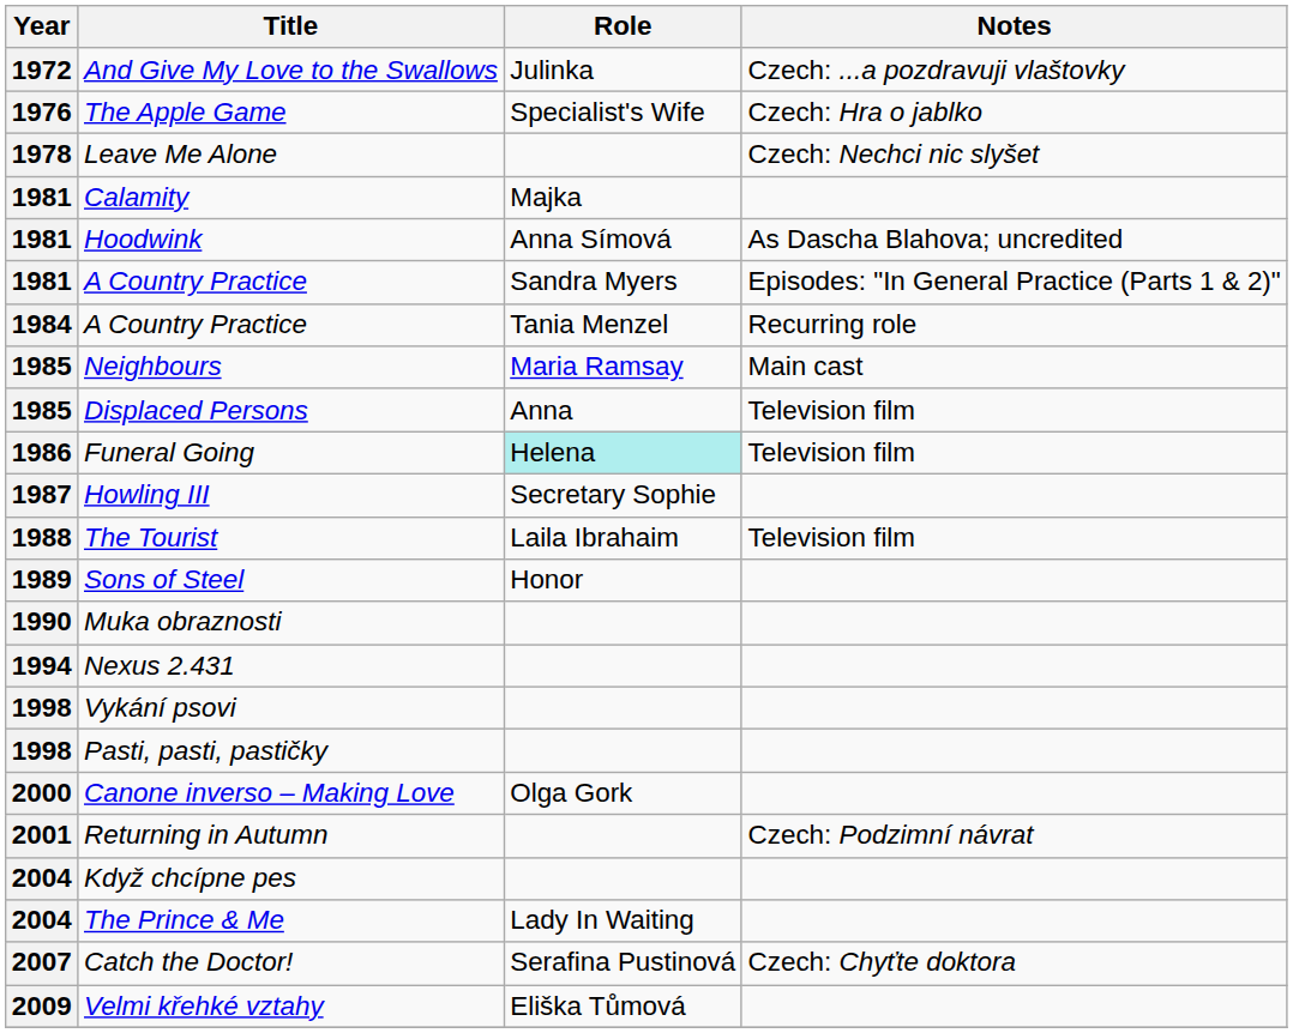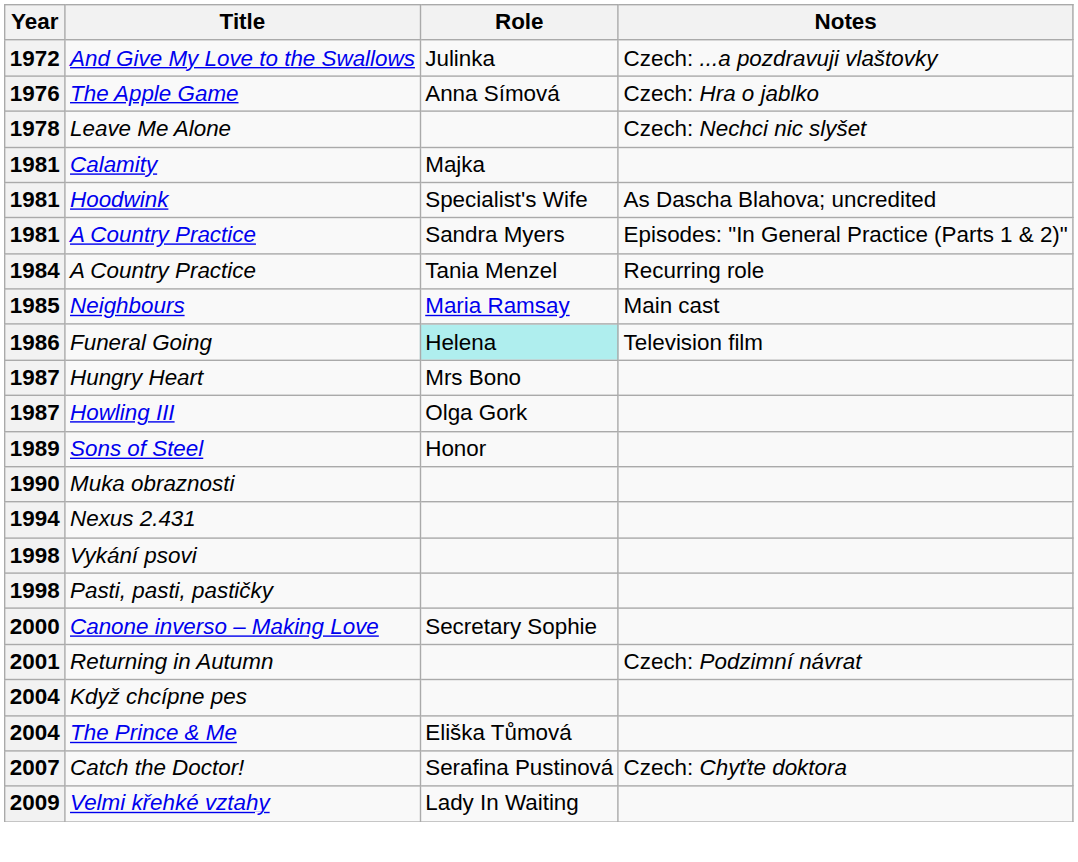 <table class="wikitable plainrowheaders sortable">
 <tr>
 <th scope="col">Year</th>
 <th scope="col">Title</th>
 <th scope="col">Role</th>
 <th scope="col" class="unsortable">Notes</th>
 </tr>
 <tr>
 <th scope="row">1972</th>
 <td><em><a href='#'>And Give My Love to the Swallows</a></em></td>
 <td>Julinka</td>
 <td>Czech: <em>...a pozdravuji vlaštovky</em></td>
 </tr>
 <tr>
 <th scope="row">1976</th>
 <td><em><a href='#'>The Apple Game</a></em></td>
-<td>Specialist's Wife</td>
+<td>Anna Símová</td>
 <td>Czech: <em>Hra o jablko</em></td>
 </tr>
 <tr>
 <th scope="row">1978</th>
 <td><em>Leave Me Alone</em></td>
 <td></td>
 <td>Czech: <em>Nechci nic slyšet</em></td>
 </tr>
 <tr>
 <th scope="row">1981</th>
 <td><em><a href='#'>Calamity</a></em></td>
 <td>Majka</td>
 <td></td>
 </tr>
 <tr>
 <th scope="row">1981</th>
 <td><em><a href='#'>Hoodwink</a></em></td>
-<td>Anna Símová</td>
+<td>Specialist's Wife</td>
 <td>As Dascha Blahova; uncredited</td>
 </tr>
 <tr>
 <th scope="row">1981</th>
 <td><em><a href='#'>A Country Practice</a></em></td>
 <td>Sandra Myers</td>
 <td>Episodes: "In General Practice (Parts 1 & 2)"</td>
 </tr>
 <tr>
 <th scope="row">1984</th>
 <td><em>A Country Practice</em></td>
 <td>Tania Menzel</td>
 <td>Recurring role</td>
 </tr>
 <tr>
 <th scope="row">1985</th>
 <td><em><a href='#'>Neighbours</a></em></td>
 <td><a href='#'>Maria Ramsay</a></td>
 <td>Main cast</td>
 </tr>
 <tr>
-<th scope="row">1985</th>
-<td><em><a href='#'>Displaced Persons</a></em></td>
-<td>Anna</td>
-<td>Television film</td>
-</tr>
-<tr>
 <th scope="row">1986</th>
 <td><em>Funeral Going</em></td>
 <td style="background: paleturquoise;">Helena</td>
 <td>Television film</td>
 </tr>
 <tr>
 <th scope="row">1987</th>
-<td><em><a href='#'>Howling III</a></em></td>
-<td>Secretary Sophie</td>
+<td><em>Hungry Heart</em></td>
+<td>Mrs Bono</td>
 <td></td>
 </tr>
 <tr>
-<th scope="row">1988</th>
-<td><em><a href='#'>The Tourist</a></em></td>
-<td>Laila Ibrahaim</td>
-<td>Television film</td>
+<th scope="row">1987</th>
+<td><em><a href='#'>Howling III</a></em></td>
+<td>Olga Gork</td>
+<td></td>
 </tr>
 <tr>
 <th scope="row">1989</th>
 <td><em><a href='#'>Sons of Steel</a></em></td>
 <td>Honor</td>
 <td></td>
 </tr>
 <tr>
 <th scope="row">1990</th>
 <td><em>Muka obraznosti</em></td>
 <td></td>
 <td></td>
 </tr>
 <tr>
 <th scope="row">1994</th>
 <td><em>Nexus 2.431</em></td>
 <td></td>
 <td></td>
 </tr>
 <tr>
 <th scope="row">1998</th>
 <td><em>Vykání psovi</em></td>
 <td></td>
 <td></td>
 </tr>
 <tr>
 <th scope="row">1998</th>
 <td><em>Pasti, pasti, pastičky</em></td>
 <td></td>
 <td></td>
 </tr>
 <tr>
 <th scope="row">2000</th>
 <td><em><a href='#'>Canone inverso – Making Love</a></em></td>
-<td>Olga Gork</td>
+<td>Secretary Sophie</td>
 <td></td>
 </tr>
 <tr>
 <th scope="row">2001</th>
 <td><em>Returning in Autumn</em></td>
 <td></td>
 <td>Czech: <em>Podzimní návrat</em></td>
 </tr>
 <tr>
 <th scope="row">2004</th>
 <td><em>Když chcípne pes</em></td>
 <td></td>
 <td></td>
 </tr>
 <tr>
 <th scope="row">2004</th>
 <td><em><a href='#'>The Prince & Me</a></em></td>
-<td>Lady In Waiting</td>
+<td>Eliška Tůmová</td>
 <td></td>
 </tr>
 <tr>
 <th scope="row">2007</th>
 <td><em>Catch the Doctor!</em></td>
 <td>Serafina Pustinová</td>
 <td>Czech: <em>Chyťte doktora</em></td>
 </tr>
 <tr>
 <th scope="row">2009</th>
 <td><em><a href='#'>Velmi křehké vztahy</a></em></td>
-<td>Eliška Tůmová</td>
+<td>Lady In Waiting</td>
 <td></td>
 </tr>
 <tr>
 </tr>
 </table>
